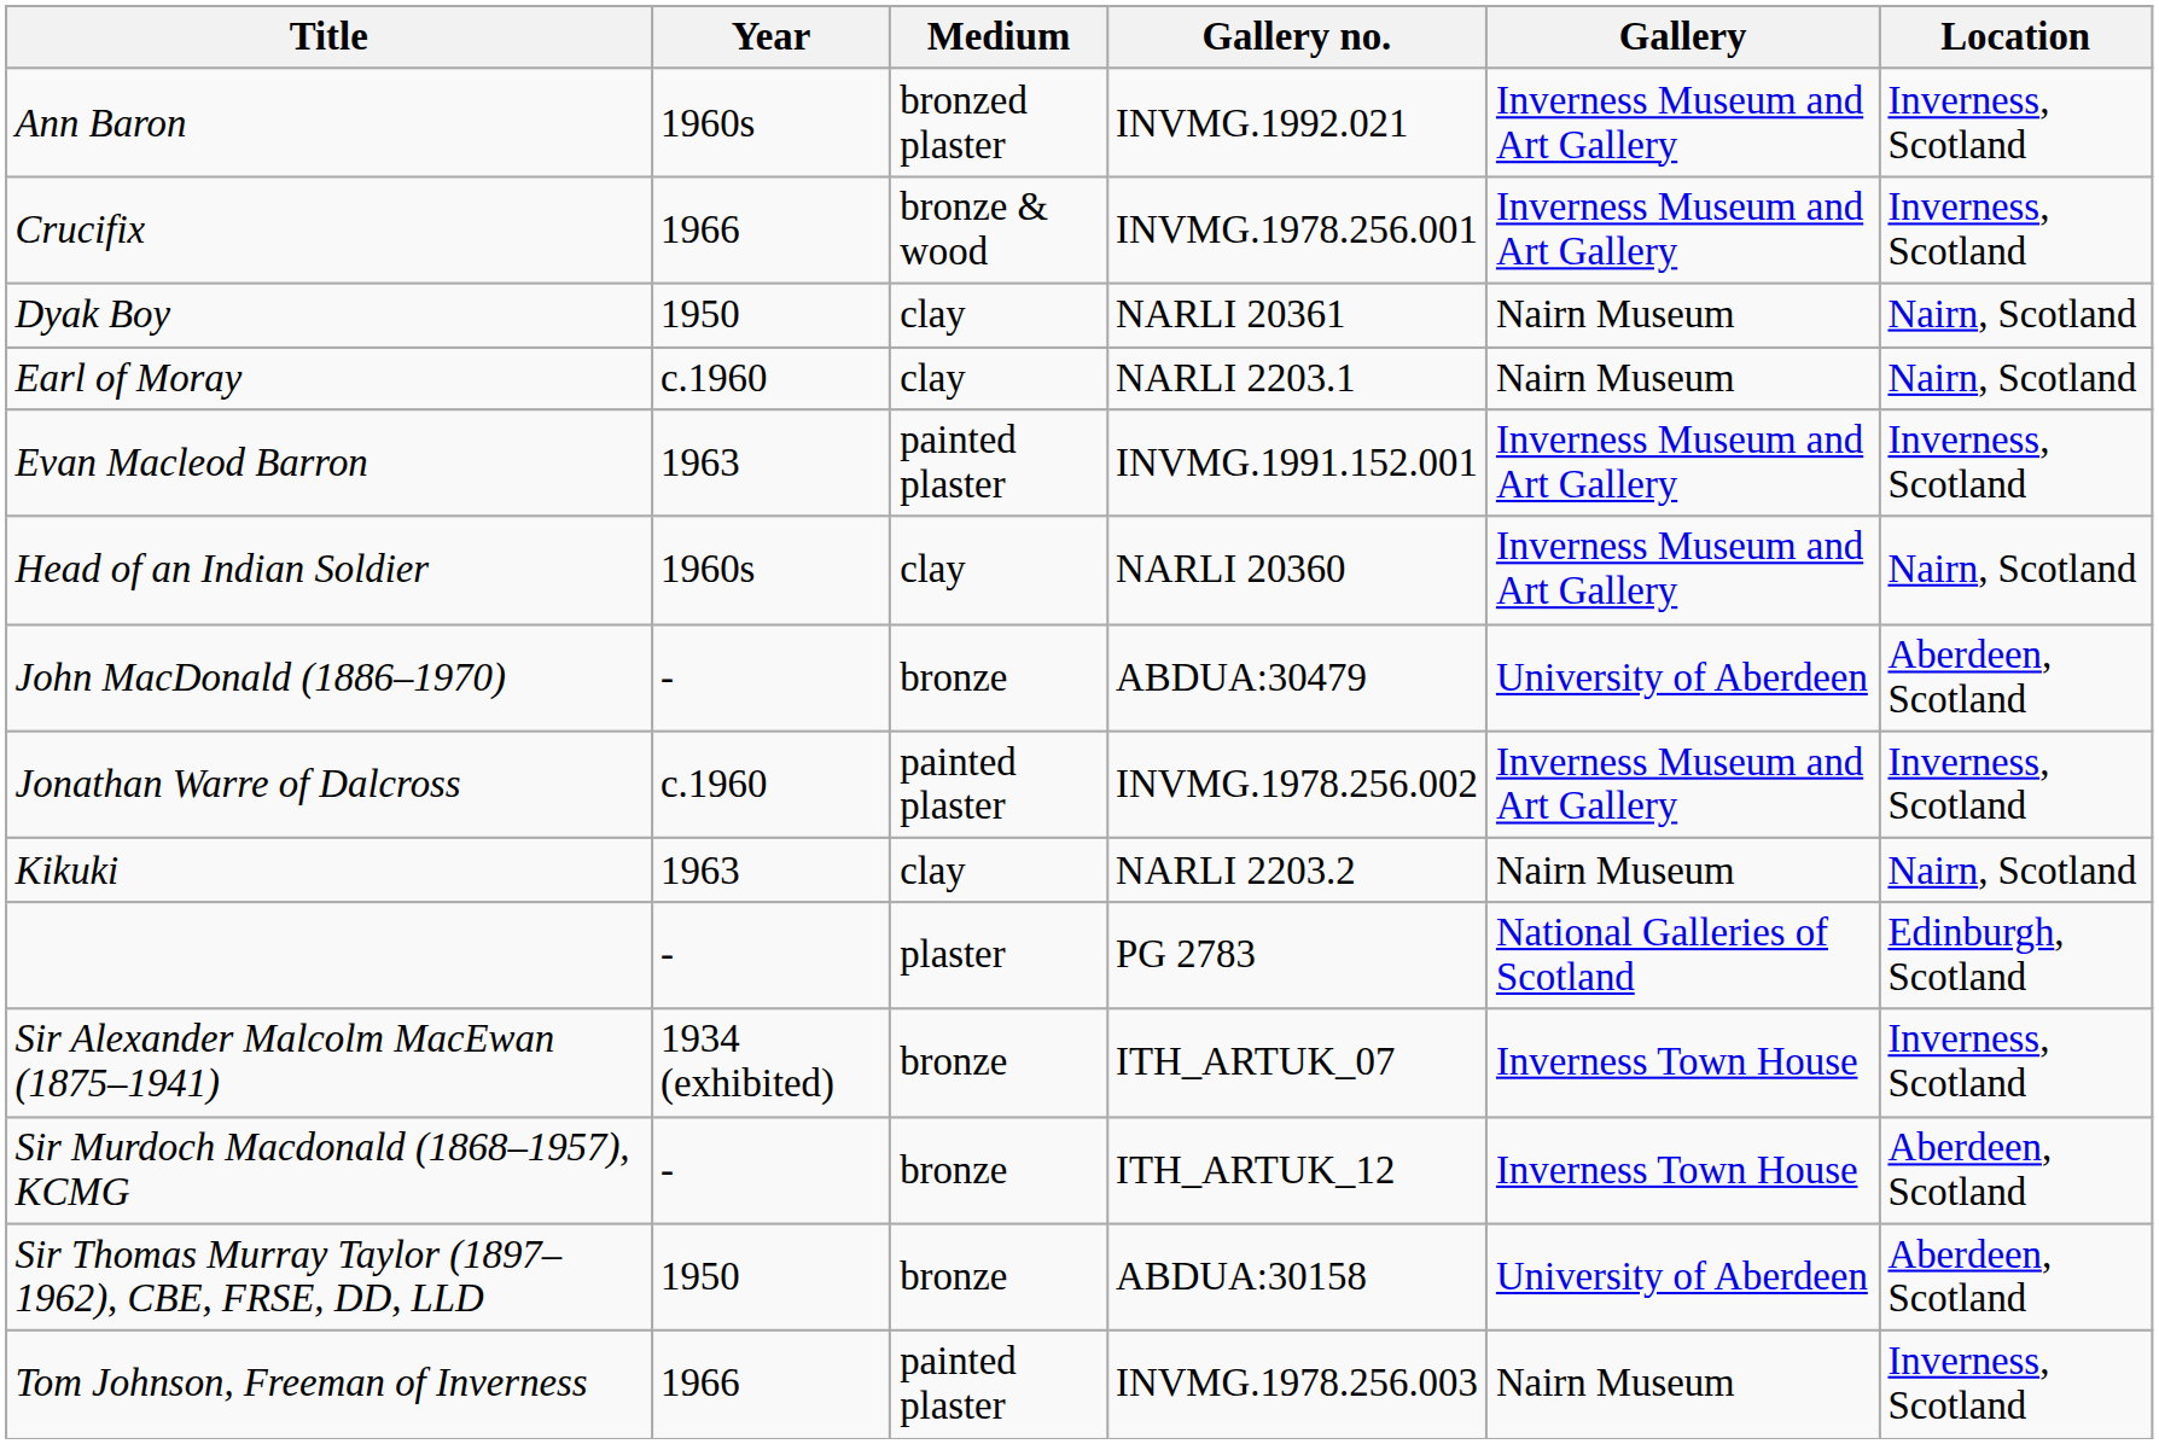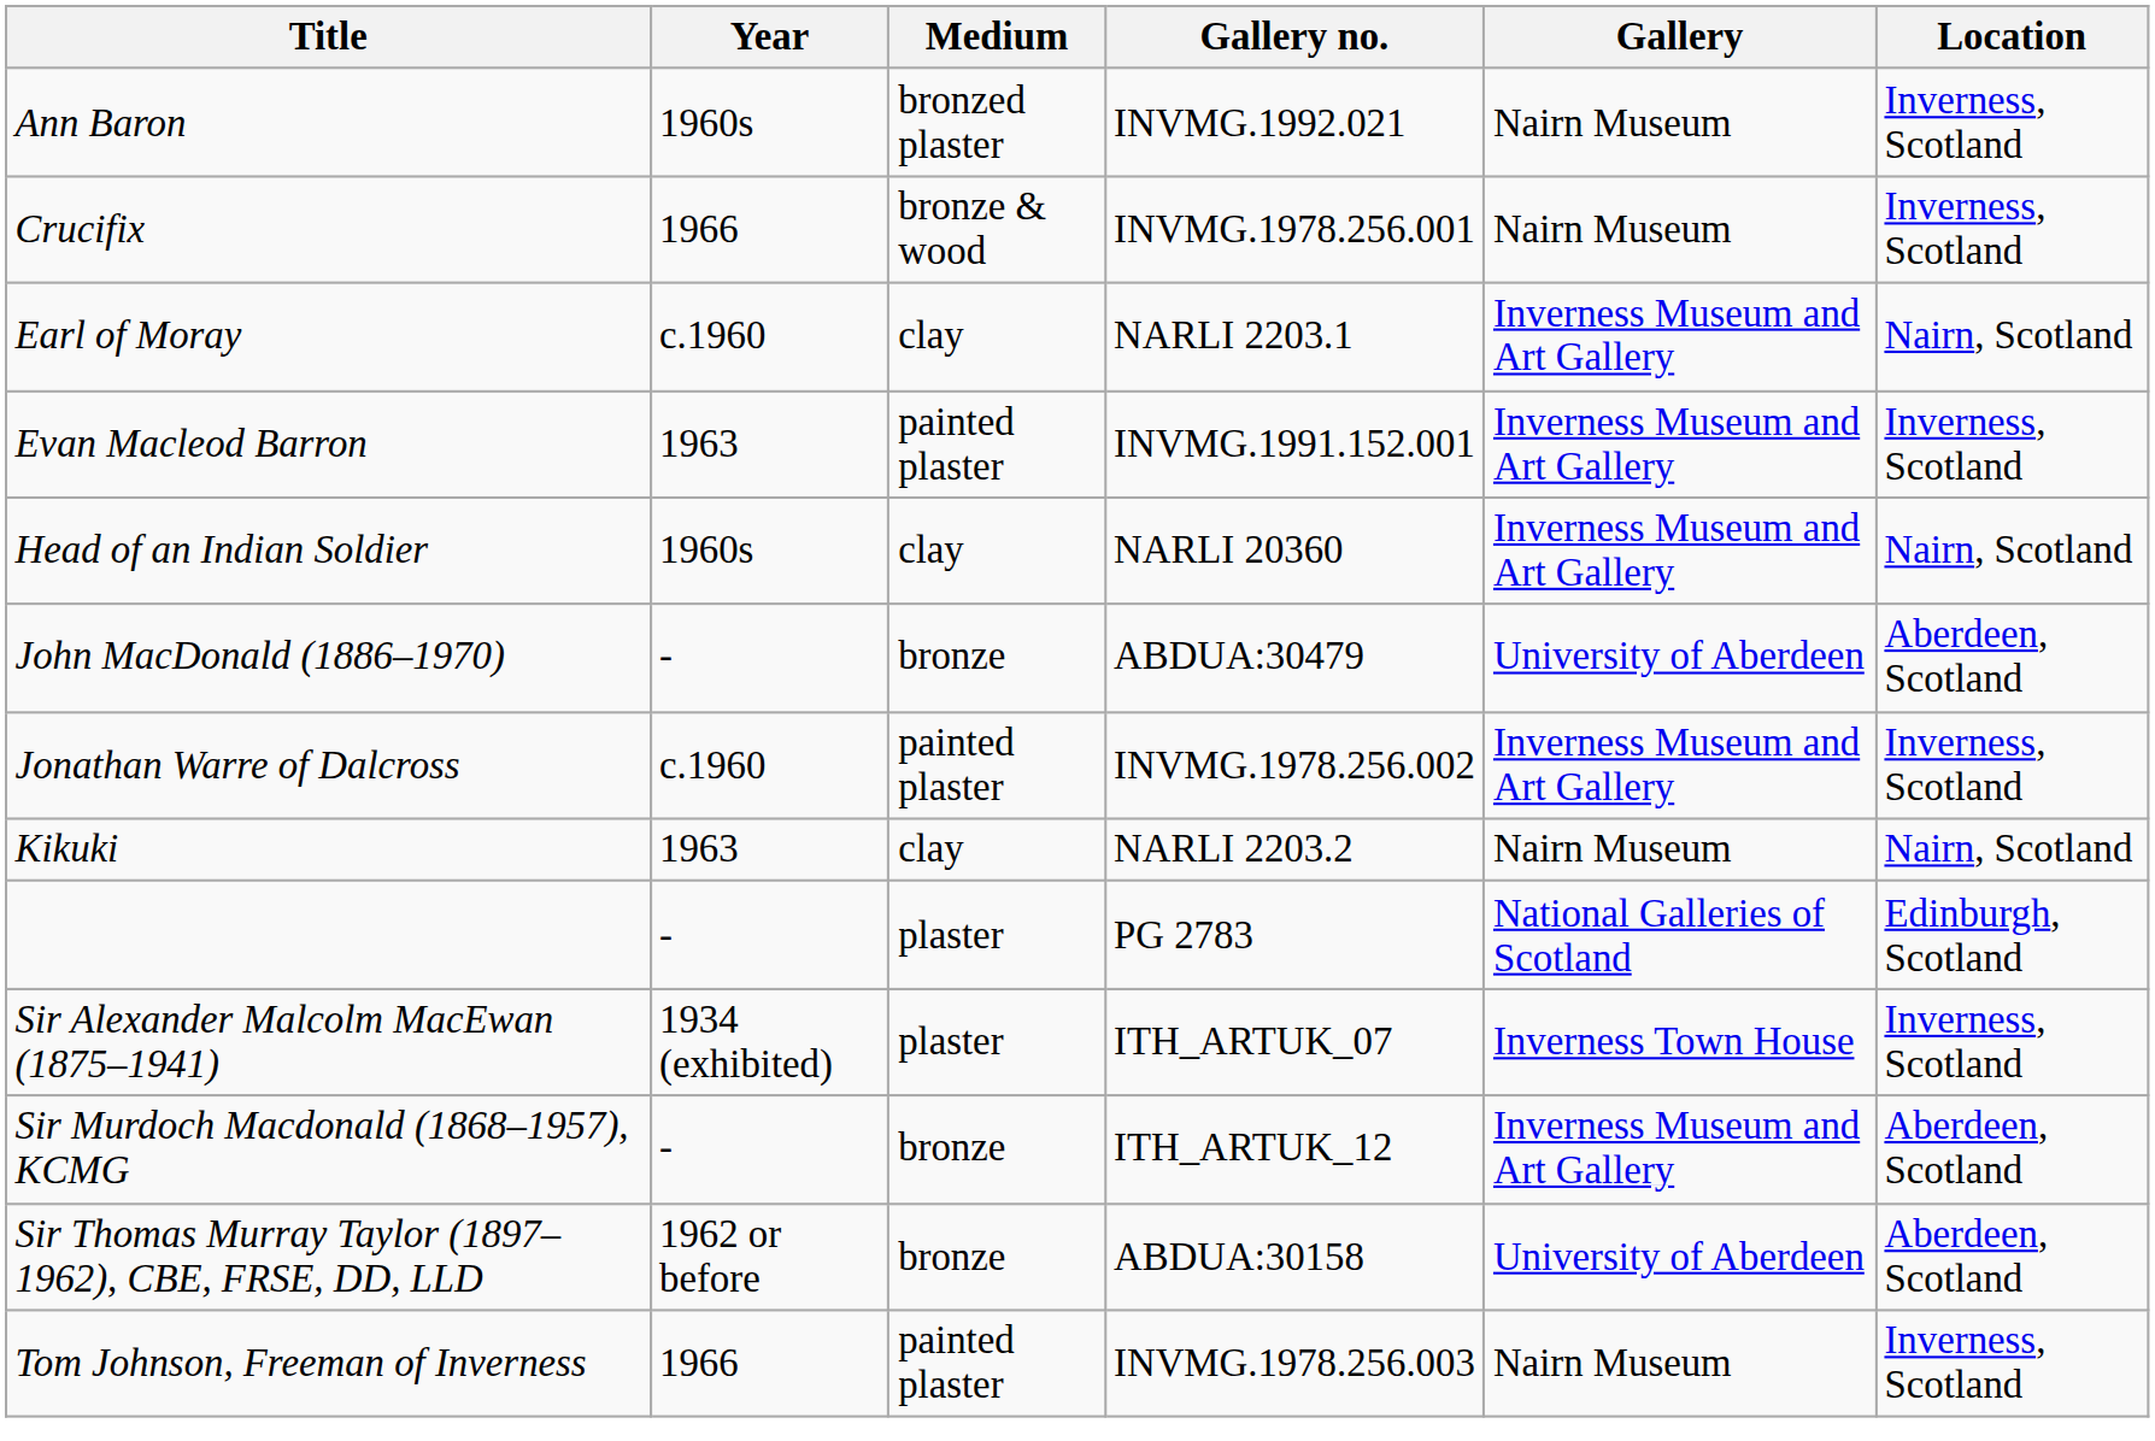 <table class="wikitable">
 <tr>
 <th>Title</th>
 <th>Year</th>
 <th>Medium</th>
 <th>Gallery no.</th>
 <th>Gallery</th>
 <th>Location</th>
 </tr>
 <tr>
 <td><em>Ann Baron</em></td>
 <td>1960s</td>
 <td>bronzed plaster</td>
 <td>INVMG.1992.021</td>
-<td><a href='#'>Inverness Museum and Art Gallery</a></td>
+<td>Nairn Museum</td>
 <td><a href='#'>Inverness</a>, Scotland</td>
 </tr>
 <tr>
 <td><em>Crucifix</em></td>
 <td>1966</td>
 <td>bronze & wood</td>
 <td>INVMG.1978.256.001</td>
-<td><a href='#'>Inverness Museum and Art Gallery</a></td>
+<td>Nairn Museum</td>
 <td><a href='#'>Inverness</a>, Scotland</td>
-</tr>
-<tr>
-<td><em>Dyak Boy</em></td>
-<td>1950</td>
-<td>clay</td>
-<td>NARLI 20361</td>
-<td>Nairn Museum</td>
-<td><a href='#'>Nairn</a>, Scotland</td>
 </tr>
 <tr>
 <td><em>Earl of Moray</em></td>
 <td>c.1960</td>
 <td>clay</td>
 <td>NARLI 2203.1</td>
-<td>Nairn Museum</td>
+<td><a href='#'>Inverness Museum and Art Gallery</a></td>
 <td><a href='#'>Nairn</a>, Scotland</td>
 </tr>
 <tr>
 <td><em>Evan Macleod Barron</em></td>
 <td>1963</td>
 <td>painted plaster</td>
 <td>INVMG.1991.152.001</td>
 <td><a href='#'>Inverness Museum and Art Gallery</a></td>
 <td><a href='#'>Inverness</a>, Scotland</td>
 </tr>
 <tr>
 <td><em>Head of an Indian Soldier</em></td>
 <td>1960s</td>
 <td>clay</td>
 <td>NARLI 20360</td>
 <td><a href='#'>Inverness Museum and Art Gallery</a></td>
 <td><a href='#'>Nairn</a>, Scotland</td>
 </tr>
 <tr>
 <td><em>John MacDonald (1886–1970)</em></td>
 <td>-</td>
 <td>bronze</td>
 <td>ABDUA:30479</td>
 <td><a href='#'>University of Aberdeen</a></td>
 <td><a href='#'>Aberdeen</a>, Scotland</td>
 </tr>
 <tr>
 <td><em>Jonathan Warre of Dalcross</em></td>
 <td>c.1960</td>
 <td>painted plaster</td>
 <td>INVMG.1978.256.002</td>
 <td><a href='#'>Inverness Museum and Art Gallery</a></td>
 <td><a href='#'>Inverness</a>, Scotland</td>
 </tr>
 <tr>
 <td><em>Kikuki</em></td>
 <td>1963</td>
 <td>clay</td>
 <td>NARLI 2203.2</td>
 <td>Nairn Museum</td>
 <td><a href='#'>Nairn</a>, Scotland</td>
 </tr>
 <tr>
 <td><em></em></td>
 <td>-</td>
 <td>plaster</td>
 <td>PG 2783</td>
 <td><a href='#'>National Galleries of Scotland</a></td>
 <td><a href='#'>Edinburgh</a>, Scotland</td>
 </tr>
 <tr>
 <td><em>Sir Alexander Malcolm MacEwan (1875–1941)</em></td>
 <td>1934 (exhibited)</td>
-<td>bronze</td>
+<td>plaster</td>
 <td>ITH_ARTUK_07</td>
 <td><a href='#'>Inverness Town House</a></td>
 <td><a href='#'>Inverness</a>, Scotland</td>
 </tr>
 <tr>
 <td><em>Sir Murdoch Macdonald (1868–1957), KCMG</em></td>
 <td>-</td>
 <td>bronze</td>
 <td>ITH_ARTUK_12</td>
-<td><a href='#'>Inverness Town House</a></td>
+<td><a href='#'>Inverness Museum and Art Gallery</a></td>
 <td><a href='#'>Aberdeen</a>, Scotland</td>
 </tr>
 <tr>
 <td><em>Sir Thomas Murray Taylor (1897–1962), CBE, FRSE, DD, LLD</em></td>
-<td>1950</td>
+<td>1962 or before</td>
 <td>bronze</td>
 <td>ABDUA:30158</td>
 <td><a href='#'>University of Aberdeen</a></td>
 <td><a href='#'>Aberdeen</a>, Scotland</td>
 </tr>
 <tr>
 <td><em>Tom Johnson, Freeman of Inverness</em></td>
 <td>1966</td>
 <td>painted plaster</td>
 <td>INVMG.1978.256.003</td>
 <td>Nairn Museum</td>
 <td><a href='#'>Inverness</a>, Scotland</td>
 </tr>
 </table>
